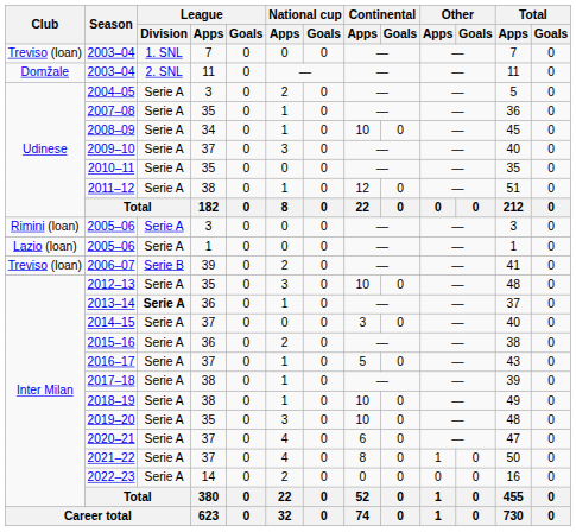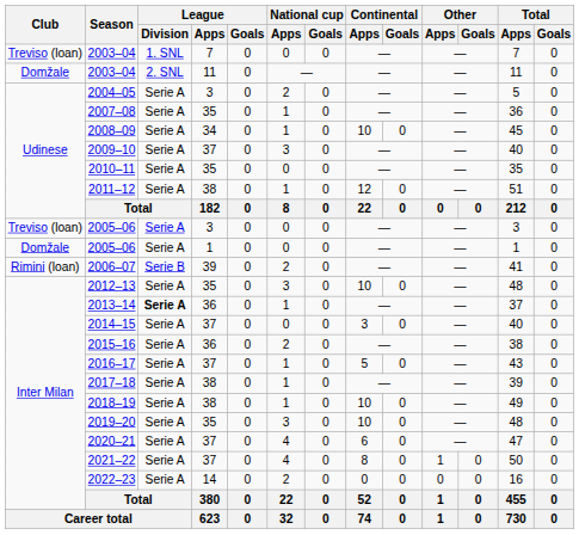 <table class="wikitable" style="text-align:center">
 <tr>
 <th rowspan=2>Club</th>
 <th rowspan=2>Season</th>
 <th colspan=3>League</th>
 <th colspan=2>National cup</th>
 <th colspan=2>Continental</th>
 <th colspan=2>Other</th>
 <th colspan=2>Total</th>
 </tr>
 <tr>
 <th>Division</th>
 <th>Apps</th>
 <th>Goals</th>
 <th>Apps</th>
 <th>Goals</th>
 <th>Apps</th>
 <th>Goals</th>
 <th>Apps</th>
 <th>Goals</th>
 <th>Apps</th>
 <th>Goals</th>
 </tr>
 <tr>
 <td><a href='#'>Treviso</a> (loan)</td>
 <td><a href='#'>2003–04</a></td>
 <td><a href='#'>1. SNL</a></td>
 <td>7</td>
 <td>0</td>
 <td>0</td>
 <td>0</td>
 <td colspan="2">—</td>
 <td colspan="2">—</td>
 <td>7</td>
 <td>0</td>
 </tr>
 <tr>
 <td><a href='#'>Domžale</a></td>
 <td><a href='#'>2003–04</a></td>
 <td><a href='#'>2. SNL</a></td>
 <td>11</td>
 <td>0</td>
 <td colspan="2">—</td>
 <td colspan="2">—</td>
 <td colspan="2">—</td>
 <td>11</td>
 <td>0</td>
 </tr>
 <tr>
 <td rowspan="7"><a href='#'>Udinese</a></td>
 <td><a href='#'>2004–05</a></td>
 <td>Serie A</td>
 <td>3</td>
 <td>0</td>
 <td>2</td>
 <td>0</td>
 <td colspan="2">—</td>
 <td colspan="2">—</td>
 <td>5</td>
 <td>0</td>
 </tr>
 <tr>
 <td><a href='#'>2007–08</a></td>
 <td>Serie A</td>
 <td>35</td>
 <td>0</td>
 <td>1</td>
 <td>0</td>
 <td colspan="2">—</td>
 <td colspan="2">—</td>
 <td>36</td>
 <td>0</td>
 </tr>
 <tr>
 <td><a href='#'>2008–09</a></td>
 <td>Serie A</td>
 <td>34</td>
 <td>0</td>
 <td>1</td>
 <td>0</td>
 <td>10</td>
 <td>0</td>
 <td colspan="2">—</td>
 <td>45</td>
 <td>0</td>
 </tr>
 <tr>
 <td><a href='#'>2009–10</a></td>
 <td>Serie A</td>
 <td>37</td>
 <td>0</td>
 <td>3</td>
 <td>0</td>
 <td colspan="2">—</td>
 <td colspan="2">—</td>
 <td>40</td>
 <td>0</td>
 </tr>
 <tr>
 <td><a href='#'>2010–11</a></td>
 <td>Serie A</td>
 <td>35</td>
 <td>0</td>
 <td>0</td>
 <td>0</td>
 <td colspan="2">—</td>
 <td colspan="2">—</td>
 <td>35</td>
 <td>0</td>
 </tr>
 <tr>
 <td><a href='#'>2011–12</a></td>
 <td>Serie A</td>
 <td>38</td>
 <td>0</td>
 <td>1</td>
 <td>0</td>
 <td>12</td>
 <td>0</td>
 <td colspan="2">—</td>
 <td>51</td>
 <td>0</td>
 </tr>
 <tr>
 <th colspan="2">Total</th>
 <th>182</th>
 <th>0</th>
 <th>8</th>
 <th>0</th>
 <th>22</th>
 <th>0</th>
 <th>0</th>
 <th>0</th>
 <th>212</th>
 <th>0</th>
 </tr>
 <tr>
-<td><a href='#'>Rimini</a> (loan)</td>
+<td><a href='#'>Treviso</a> (loan)</td>
 <td><a href='#'>2005–06</a></td>
 <td><a href='#'>Serie A</a></td>
 <td>3</td>
 <td>0</td>
 <td>0</td>
 <td>0</td>
 <td colspan="2">—</td>
 <td colspan="2">—</td>
 <td>3</td>
 <td>0</td>
 </tr>
 <tr>
-<td><a href='#'>Lazio</a> (loan)</td>
+<td><a href='#'>Domžale</a></td>
 <td><a href='#'>2005–06</a></td>
 <td>Serie A</td>
 <td>1</td>
 <td>0</td>
 <td>0</td>
 <td>0</td>
 <td colspan="2">—</td>
 <td colspan="2">—</td>
 <td>1</td>
 <td>0</td>
 </tr>
 <tr>
-<td><a href='#'>Treviso</a> (loan)</td>
+<td><a href='#'>Rimini</a> (loan)</td>
 <td><a href='#'>2006–07</a></td>
 <td><a href='#'>Serie B</a></td>
 <td>39</td>
 <td>0</td>
 <td>2</td>
 <td>0</td>
 <td colspan="2">—</td>
 <td colspan="2">—</td>
 <td>41</td>
 <td>0</td>
 </tr>
 <tr>
 <td rowspan="12"><a href='#'>Inter Milan</a></td>
 <td><a href='#'>2012–13</a></td>
 <td>Serie A</td>
 <td>35</td>
 <td>0</td>
 <td>3</td>
 <td>0</td>
 <td>10</td>
 <td>0</td>
 <td colspan="2">—</td>
 <td>48</td>
 <td>0</td>
 </tr>
 <tr>
 <td><a href='#'>2013–14</a></td>
 <td><strong>Serie A</strong></td>
 <td>36</td>
 <td>0</td>
 <td>1</td>
 <td>0</td>
 <td colspan="2">—</td>
 <td colspan="2">—</td>
 <td>37</td>
 <td>0</td>
 </tr>
 <tr>
 <td><a href='#'>2014–15</a></td>
 <td>Serie A</td>
 <td>37</td>
 <td>0</td>
 <td>0</td>
 <td>0</td>
 <td>3</td>
 <td>0</td>
 <td colspan="2">—</td>
 <td>40</td>
 <td>0</td>
 </tr>
 <tr>
 <td><a href='#'>2015–16</a></td>
 <td>Serie A</td>
 <td>36</td>
 <td>0</td>
 <td>2</td>
 <td>0</td>
 <td colspan="2">—</td>
 <td colspan="2">—</td>
 <td>38</td>
 <td>0</td>
 </tr>
 <tr>
 <td><a href='#'>2016–17</a></td>
 <td>Serie A</td>
 <td>37</td>
 <td>0</td>
 <td>1</td>
 <td>0</td>
 <td>5</td>
 <td>0</td>
 <td colspan="2">—</td>
 <td>43</td>
 <td>0</td>
 </tr>
 <tr>
 <td><a href='#'>2017–18</a></td>
 <td>Serie A</td>
 <td>38</td>
 <td>0</td>
 <td>1</td>
 <td>0</td>
 <td colspan="2">—</td>
 <td colspan="2">—</td>
 <td>39</td>
 <td>0</td>
 </tr>
 <tr>
 <td><a href='#'>2018–19</a></td>
 <td>Serie A</td>
 <td>38</td>
 <td>0</td>
 <td>1</td>
 <td>0</td>
 <td>10</td>
 <td>0</td>
 <td colspan="2">—</td>
 <td>49</td>
 <td>0</td>
 </tr>
 <tr>
 <td><a href='#'>2019–20</a></td>
 <td>Serie A</td>
 <td>35</td>
 <td>0</td>
 <td>3</td>
 <td>0</td>
 <td>10</td>
 <td>0</td>
 <td colspan="2">—</td>
 <td>48</td>
 <td>0</td>
 </tr>
 <tr>
 <td><a href='#'>2020–21</a></td>
 <td>Serie A</td>
 <td>37</td>
 <td>0</td>
 <td>4</td>
 <td>0</td>
 <td>6</td>
 <td>0</td>
 <td colspan="2">—</td>
 <td>47</td>
 <td>0</td>
 </tr>
 <tr>
 <td><a href='#'>2021–22</a></td>
 <td>Serie A</td>
 <td>37</td>
 <td>0</td>
 <td>4</td>
 <td>0</td>
 <td>8</td>
 <td>0</td>
 <td>1</td>
 <td>0</td>
 <td>50</td>
 <td>0</td>
 </tr>
 <tr>
 <td><a href='#'>2022–23</a></td>
 <td>Serie A</td>
 <td>14</td>
 <td>0</td>
 <td>2</td>
 <td>0</td>
 <td>0</td>
 <td>0</td>
 <td>0</td>
 <td>0</td>
 <td>16</td>
 <td>0</td>
 </tr>
 <tr>
 <th colspan="2">Total</th>
 <th>380</th>
 <th>0</th>
 <th>22</th>
 <th>0</th>
 <th>52</th>
 <th>0</th>
 <th>1</th>
 <th>0</th>
 <th>455</th>
 <th>0</th>
 </tr>
 <tr>
 <th colspan="3">Career total</th>
 <th>623</th>
 <th>0</th>
 <th>32</th>
 <th>0</th>
 <th>74</th>
 <th>0</th>
 <th>1</th>
 <th>0</th>
 <th>730</th>
 <th>0</th>
 </tr>
 </table>
